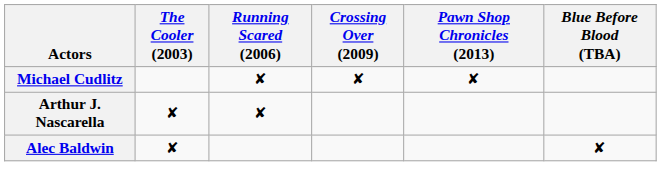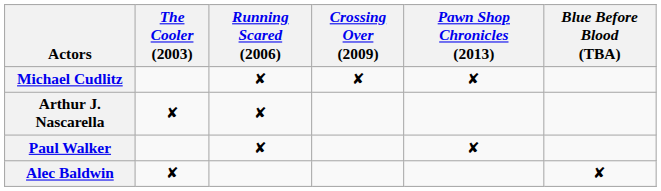 <table class="wikitable" style="text-align:center;font-size:90%;">
 <tr style="vertical-align:bottom;">
 <th>Actors</th>
 <th><em><a href='#'>The Cooler</a></em><br>(2003)</th>
 <th><em><a href='#'>Running Scared</a></em><br>(2006)</th>
 <th><em><a href='#'>Crossing Over</a></em><br> (2009)</th>
 <th><em><a href='#'>Pawn Shop Chronicles</a></em><br> (2013)</th>
 <th><em>Blue Before Blood</em><br>(TBA)</th>
 </tr>
 <tr>
 <th><a href='#'>Michael Cudlitz</a></th>
 <td></td>
 <td>✘</td>
 <td>✘</td>
 <td>✘</td>
 <td></td>
 </tr>
 <tr>
 <th>Arthur J. Nascarella</th>
 <td>✘</td>
 <td>✘</td>
 <td></td>
 <td></td>
 <td></td>
 </tr>
 <tr>
+<th><a href='#'>Paul Walker</a></th>
+<td></td>
+<td>✘</td>
+<td></td>
+<td>✘</td>
+<td></td>
+</tr>
+<tr>
 <th><a href='#'>Alec Baldwin</a></th>
 <td>✘</td>
 <td></td>
 <td></td>
 <td></td>
 <td>✘</td>
 </tr>
 </table>
